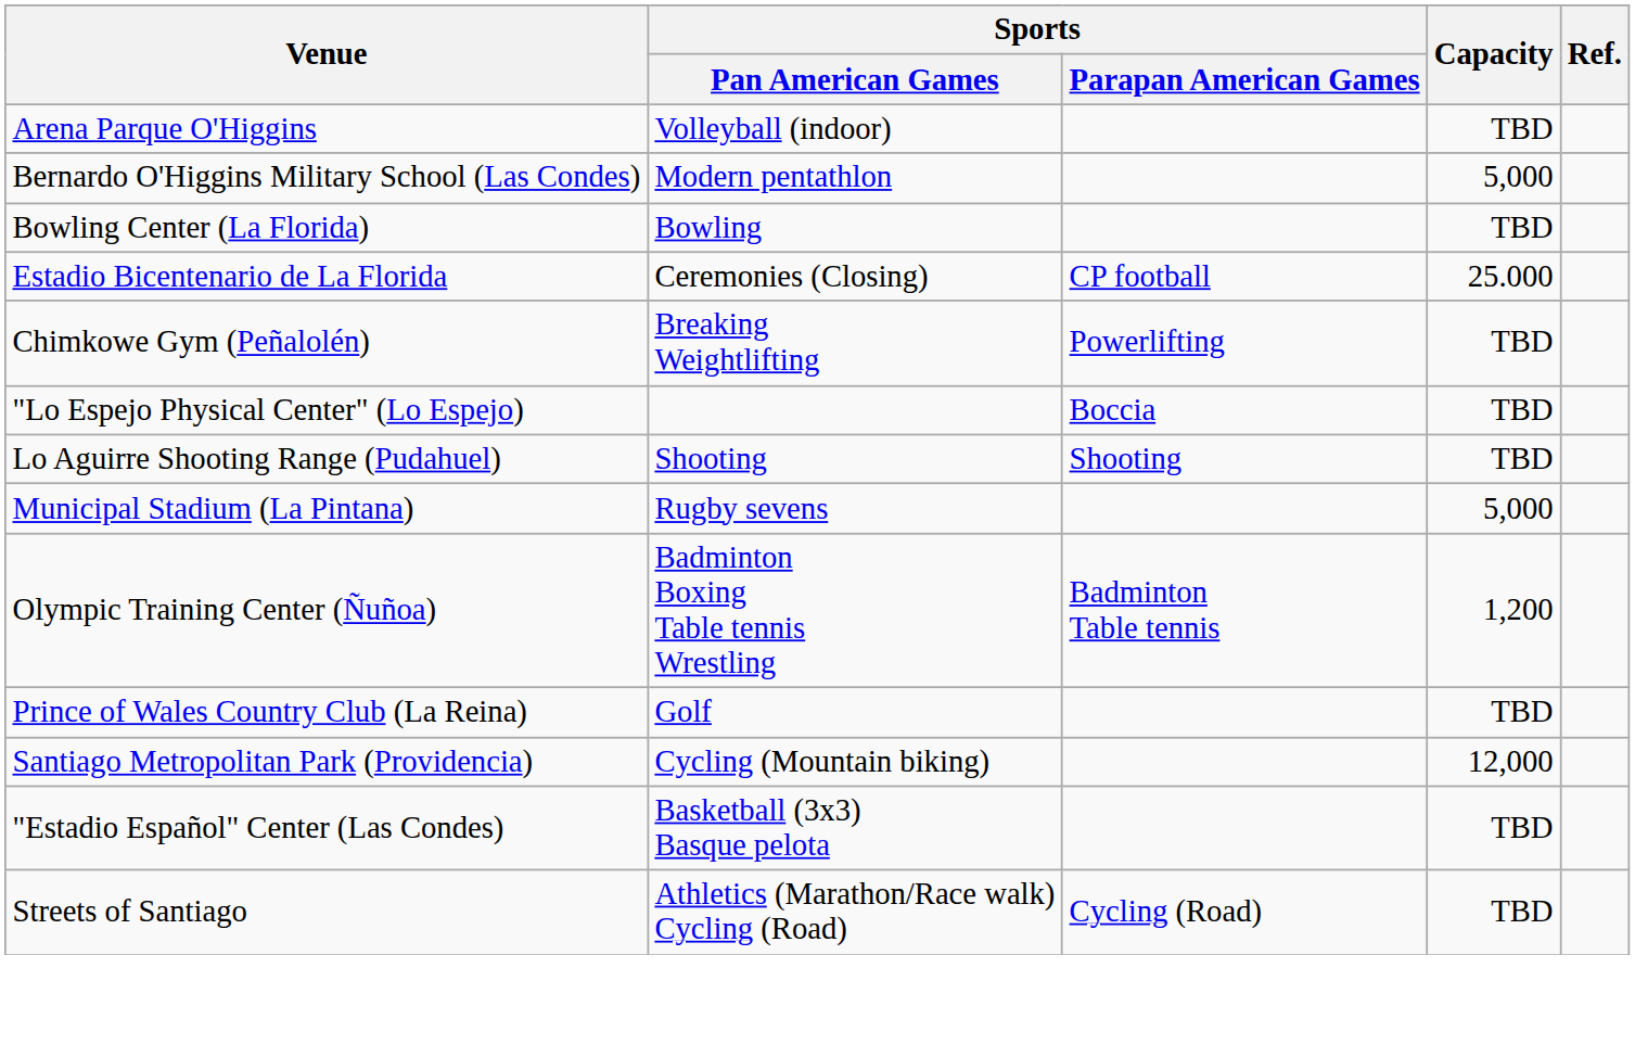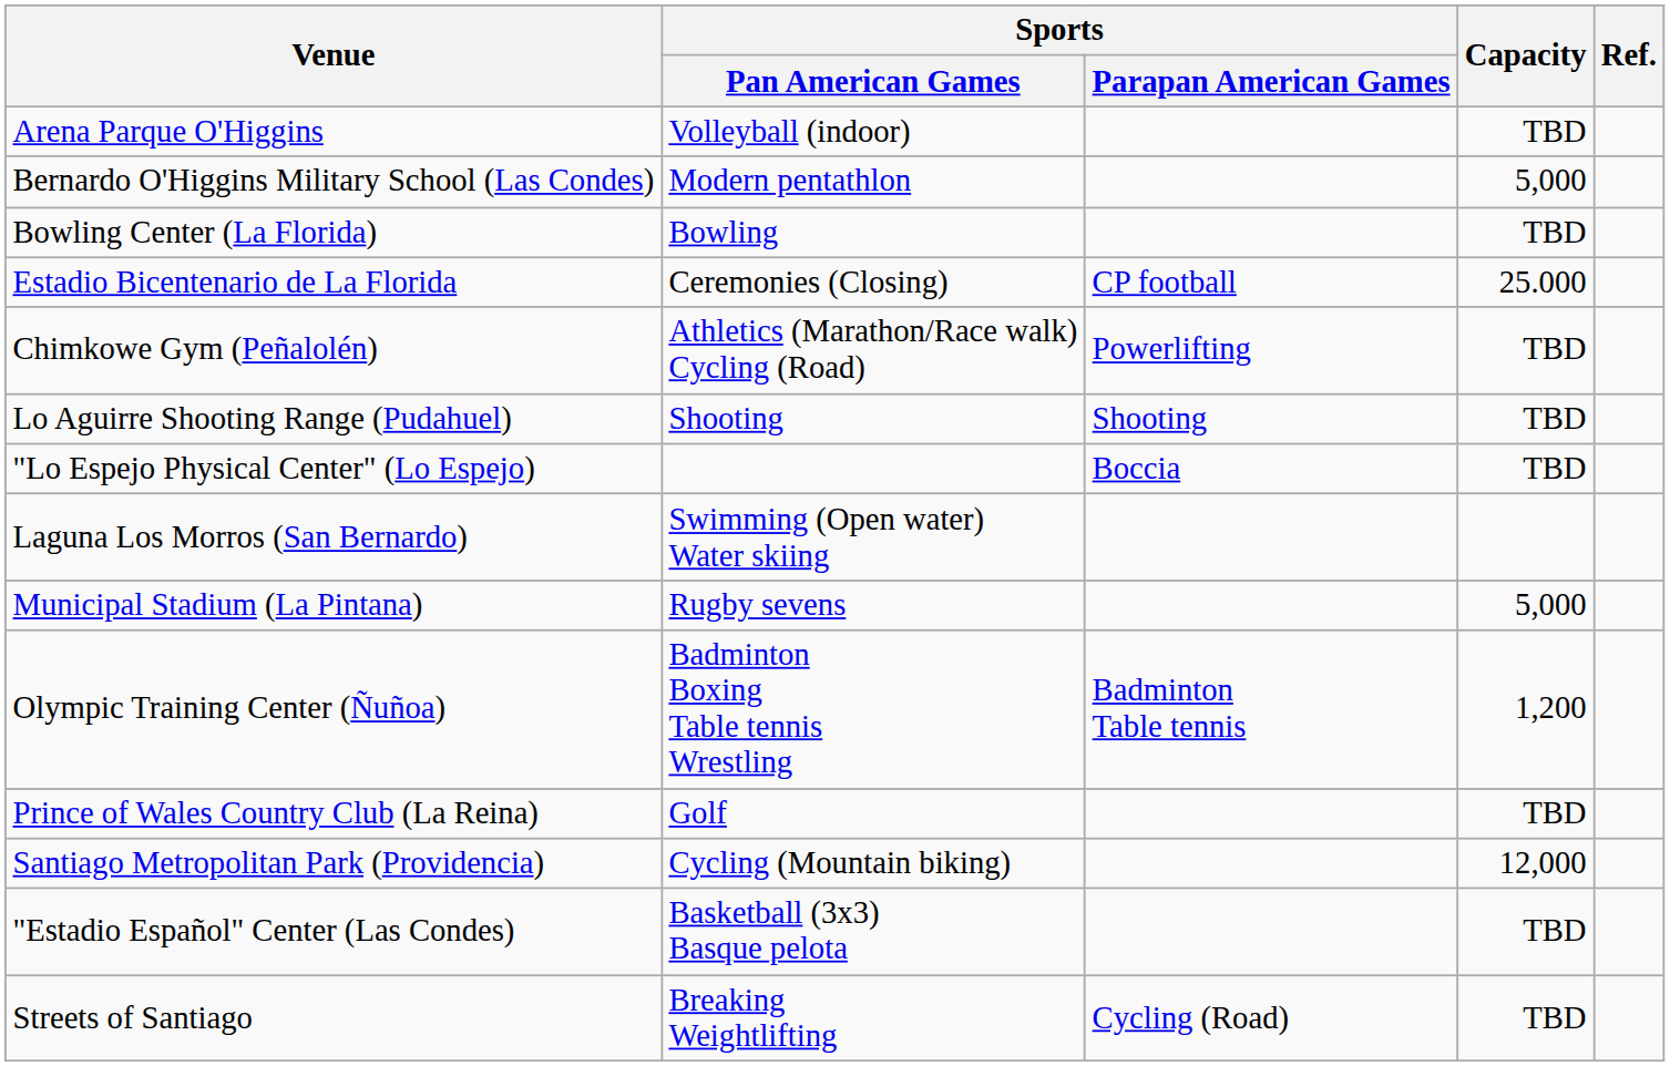 <table class="wikitable sortable">
 <tr>
 <th rowspan="2">Venue</th>
 <th colspan="2" class="unsortable">Sports</th>
 <th rowspan="2">Capacity</th>
 <th rowspan="2" class="unsortable">Ref.</th>
 </tr>
 <tr>
 <th><a href='#'>Pan American Games</a></th>
 <th><a href='#'>Parapan American Games</a></th>
 </tr>
 <tr>
 <td><a href='#'>Arena Parque O'Higgins</a></td>
 <td><a href='#'>Volleyball</a> (indoor)</td>
 <td></td>
 <td align="right">TBD</td>
 <td align=center></td>
 </tr>
 <tr>
 <td>Bernardo O'Higgins Military School (<a href='#'>Las Condes</a>)</td>
 <td><a href='#'>Modern pentathlon</a></td>
 <td></td>
 <td align="right">5,000</td>
 <td align=center></td>
 </tr>
 <tr>
 <td>Bowling Center (<a href='#'>La Florida</a>)</td>
 <td><a href='#'>Bowling</a></td>
 <td></td>
 <td align="right">TBD</td>
 <td align=center></td>
 </tr>
 <tr>
 <td><a href='#'>Estadio Bicentenario de La Florida</a></td>
 <td>Ceremonies (Closing)</td>
 <td><a href='#'>CP football</a></td>
 <td align="right">25.000</td>
 <td align=center></td>
 </tr>
 <tr>
 <td>Chimkowe Gym (<a href='#'>Peñalolén</a>)</td>
-<td><a href='#'>Breaking</a><br><a href='#'>Weightlifting</a></td>
+<td><a href='#'>Athletics</a> (Marathon/Race walk)<br><a href='#'>Cycling</a> (Road)</td>
 <td><a href='#'>Powerlifting</a></td>
+<td align="right">TBD</td>
+<td align=center></td>
+</tr>
+<tr>
+<td>Lo Aguirre Shooting Range (<a href='#'>Pudahuel</a>)</td>
+<td><a href='#'>Shooting</a></td>
+<td><a href='#'>Shooting</a></td>
 <td align="right">TBD</td>
 <td align=center></td>
 </tr>
 <tr>
 <td>"Lo Espejo Physical Center" (<a href='#'>Lo Espejo</a>)</td>
 <td></td>
 <td><a href='#'>Boccia</a></td>
 <td align="right">TBD</td>
 <td align=center></td>
 </tr>
 <tr>
-<td>Lo Aguirre Shooting Range (<a href='#'>Pudahuel</a>)</td>
-<td><a href='#'>Shooting</a></td>
-<td><a href='#'>Shooting</a></td>
-<td align="right">TBD</td>
+<td>Laguna Los Morros (<a href='#'>San Bernardo</a>)</td>
+<td><a href='#'>Swimming</a> (Open water)<br><a href='#'>Water skiing</a></td>
+<td></td>
+<td align="right"></td>
 <td align=center></td>
 </tr>
 <tr>
 <td><a href='#'>Municipal Stadium</a> (<a href='#'>La Pintana</a>)</td>
 <td><a href='#'>Rugby sevens</a></td>
 <td></td>
 <td align="right">5,000</td>
 <td align=center></td>
 </tr>
 <tr>
 <td>Olympic Training Center (<a href='#'>Ñuñoa</a>)</td>
 <td><a href='#'>Badminton</a><br><a href='#'>Boxing</a><br><a href='#'>Table tennis</a><br><a href='#'>Wrestling</a></td>
 <td><a href='#'>Badminton</a><br><a href='#'>Table tennis</a></td>
 <td align="right">1,200</td>
 <td align=center></td>
 </tr>
 <tr>
 <td><a href='#'>Prince of Wales Country Club</a> (La Reina)</td>
 <td><a href='#'>Golf</a></td>
 <td></td>
 <td align="right">TBD</td>
 <td align=center></td>
 </tr>
 <tr>
 <td><a href='#'>Santiago Metropolitan Park</a> (<a href='#'>Providencia</a>)</td>
 <td><a href='#'>Cycling</a> (Mountain biking)</td>
 <td></td>
 <td align="right">12,000</td>
 <td align=center></td>
 </tr>
 <tr>
 <td>"Estadio Español" Center (Las Condes)</td>
 <td><a href='#'>Basketball</a> (3x3)<br><a href='#'>Basque pelota</a></td>
 <td></td>
 <td align="right">TBD</td>
 <td align=center></td>
 </tr>
 <tr>
 <td>Streets of Santiago</td>
-<td><a href='#'>Athletics</a> (Marathon/Race walk)<br><a href='#'>Cycling</a> (Road)</td>
+<td><a href='#'>Breaking</a><br><a href='#'>Weightlifting</a></td>
 <td><a href='#'>Cycling</a> (Road)</td>
 <td align="right">TBD</td>
 <td align=center></td>
 </tr>
 </table>
